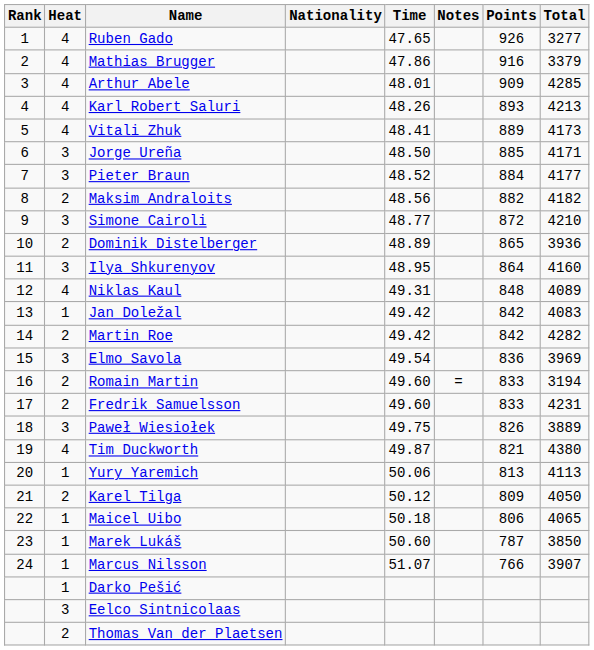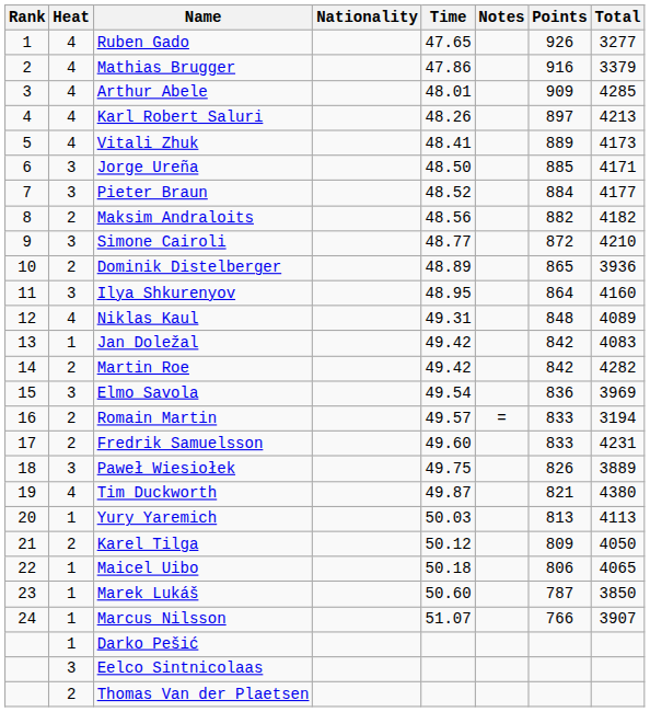 <table class="wikitable sortable" style="text-align:center">
 <tr>
 <th>Rank</th>
 <th>Heat</th>
 <th>Name</th>
 <th>Nationality</th>
 <th>Time</th>
 <th>Notes</th>
 <th>Points</th>
 <th>Total</th>
 </tr>
 <tr>
 <td>1</td>
 <td>4</td>
 <td align=left><a href='#'>Ruben Gado</a></td>
 <td align=left></td>
 <td>47.65</td>
 <td></td>
 <td>926</td>
 <td>3277</td>
 </tr>
 <tr>
 <td>2</td>
 <td>4</td>
 <td align=left><a href='#'>Mathias Brugger</a></td>
 <td align=left></td>
 <td>47.86</td>
 <td></td>
 <td>916</td>
 <td>3379</td>
 </tr>
 <tr>
 <td>3</td>
 <td>4</td>
 <td align=left><a href='#'>Arthur Abele</a></td>
 <td align=left></td>
 <td>48.01</td>
 <td></td>
 <td>909</td>
 <td>4285</td>
 </tr>
 <tr>
 <td>4</td>
 <td>4</td>
 <td align=left><a href='#'>Karl Robert Saluri</a></td>
 <td align=left></td>
 <td>48.26</td>
 <td></td>
-<td>893</td>
+<td>897</td>
 <td>4213</td>
 </tr>
 <tr>
 <td>5</td>
 <td>4</td>
 <td align=left><a href='#'>Vitali Zhuk</a></td>
 <td align=left></td>
 <td>48.41</td>
 <td></td>
 <td>889</td>
 <td>4173</td>
 </tr>
 <tr>
 <td>6</td>
 <td>3</td>
 <td align=left><a href='#'>Jorge Ureña</a></td>
 <td align=left></td>
 <td>48.50</td>
 <td></td>
 <td>885</td>
 <td>4171</td>
 </tr>
 <tr>
 <td>7</td>
 <td>3</td>
 <td align=left><a href='#'>Pieter Braun</a></td>
 <td align=left></td>
 <td>48.52</td>
 <td></td>
 <td>884</td>
 <td>4177</td>
 </tr>
 <tr>
 <td>8</td>
 <td>2</td>
 <td align=left><a href='#'>Maksim Andraloits</a></td>
 <td align=left></td>
 <td>48.56</td>
 <td></td>
 <td>882</td>
 <td>4182</td>
 </tr>
 <tr>
 <td>9</td>
 <td>3</td>
 <td align=left><a href='#'>Simone Cairoli</a></td>
 <td align=left></td>
 <td>48.77</td>
 <td></td>
 <td>872</td>
 <td>4210</td>
 </tr>
 <tr>
 <td>10</td>
 <td>2</td>
 <td align=left><a href='#'>Dominik Distelberger</a></td>
 <td align=left></td>
 <td>48.89</td>
 <td></td>
 <td>865</td>
 <td>3936</td>
 </tr>
 <tr>
 <td>11</td>
 <td>3</td>
 <td align=left><a href='#'>Ilya Shkurenyov</a></td>
 <td align=left></td>
 <td>48.95</td>
 <td></td>
 <td>864</td>
 <td>4160</td>
 </tr>
 <tr>
 <td>12</td>
 <td>4</td>
 <td align=left><a href='#'>Niklas Kaul</a></td>
 <td align=left></td>
 <td>49.31</td>
 <td></td>
 <td>848</td>
 <td>4089</td>
 </tr>
 <tr>
 <td>13</td>
 <td>1</td>
 <td align=left><a href='#'>Jan Doležal</a></td>
 <td align=left></td>
 <td>49.42</td>
 <td></td>
 <td>842</td>
 <td>4083</td>
 </tr>
 <tr>
 <td>14</td>
 <td>2</td>
 <td align=left><a href='#'>Martin Roe</a></td>
 <td align=left></td>
 <td>49.42</td>
 <td></td>
 <td>842</td>
 <td>4282</td>
 </tr>
 <tr>
 <td>15</td>
 <td>3</td>
 <td align=left><a href='#'>Elmo Savola</a></td>
 <td align=left></td>
 <td>49.54</td>
 <td></td>
 <td>836</td>
 <td>3969</td>
 </tr>
 <tr>
 <td>16</td>
 <td>2</td>
 <td align=left><a href='#'>Romain Martin</a></td>
 <td align=left></td>
-<td>49.60</td>
+<td>49.57</td>
 <td>=</td>
 <td>833</td>
 <td>3194</td>
 </tr>
 <tr>
 <td>17</td>
 <td>2</td>
 <td align=left><a href='#'>Fredrik Samuelsson</a></td>
 <td align=left></td>
 <td>49.60</td>
 <td></td>
 <td>833</td>
 <td>4231</td>
 </tr>
 <tr>
 <td>18</td>
 <td>3</td>
 <td align=left><a href='#'>Paweł Wiesiołek</a></td>
 <td align=left></td>
 <td>49.75</td>
 <td></td>
 <td>826</td>
 <td>3889</td>
 </tr>
 <tr>
 <td>19</td>
 <td>4</td>
 <td align=left><a href='#'>Tim Duckworth</a></td>
 <td align=left></td>
 <td>49.87</td>
 <td></td>
 <td>821</td>
 <td>4380</td>
 </tr>
 <tr>
 <td>20</td>
 <td>1</td>
 <td align=left><a href='#'>Yury Yaremich</a></td>
 <td align=left></td>
-<td>50.06</td>
+<td>50.03</td>
 <td></td>
 <td>813</td>
 <td>4113</td>
 </tr>
 <tr>
 <td>21</td>
 <td>2</td>
 <td align=left><a href='#'>Karel Tilga</a></td>
 <td align=left></td>
 <td>50.12</td>
 <td></td>
 <td>809</td>
 <td>4050</td>
 </tr>
 <tr>
 <td>22</td>
 <td>1</td>
 <td align=left><a href='#'>Maicel Uibo</a></td>
 <td align=left></td>
 <td>50.18</td>
 <td></td>
 <td>806</td>
 <td>4065</td>
 </tr>
 <tr>
 <td>23</td>
 <td>1</td>
 <td align=left><a href='#'>Marek Lukáš</a></td>
 <td align=left></td>
 <td>50.60</td>
 <td></td>
 <td>787</td>
 <td>3850</td>
 </tr>
 <tr>
 <td>24</td>
 <td>1</td>
 <td align=left><a href='#'>Marcus Nilsson</a></td>
 <td align=left></td>
 <td>51.07</td>
 <td></td>
 <td>766</td>
 <td>3907</td>
 </tr>
 <tr>
 <td></td>
 <td>1</td>
 <td align=left><a href='#'>Darko Pešić</a></td>
 <td align=left></td>
 <td></td>
 <td></td>
 <td></td>
 <td></td>
 </tr>
 <tr>
 <td></td>
 <td>3</td>
 <td align=left><a href='#'>Eelco Sintnicolaas</a></td>
 <td align=left></td>
 <td></td>
 <td></td>
 <td></td>
 <td></td>
 </tr>
 <tr>
 <td></td>
 <td>2</td>
 <td align=left><a href='#'>Thomas Van der Plaetsen</a></td>
 <td align=left></td>
 <td></td>
 <td></td>
 <td></td>
 <td></td>
 </tr>
 </table>
